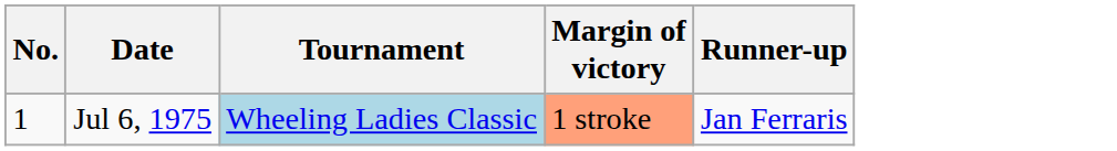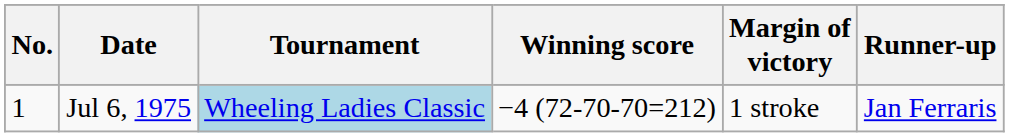 <table class="wikitable" style="font-size:95%;">
 <tr>
 <th>No.</th>
 <th>Date</th>
 <th>Tournament</th>
+<th>Winning score</th>
 <th>Margin of<br>victory</th>
 <th>Runner-up</th>
 </tr>
 <tr>
 <td>1</td>
 <td>Jul 6, <a href='#'>1975</a></td>
 <td style="background: lightblue;"><a href='#'>Wheeling Ladies Classic</a></td>
-<td style="background: lightsalmon;">1 stroke</td>
+<td>−4 (72-70-70=212)</td>
+<td>1 stroke</td>
 <td> <a href='#'>Jan Ferraris</a></td>
 </tr>
 </table>
